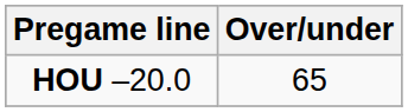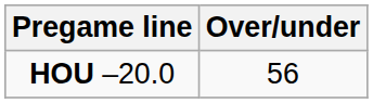 <table class="wikitable">
 <tr align="center">
 <th style=>Pregame line</th>
 <th style=>Over/under</th>
 </tr>
 <tr align="center">
 <td><strong>HOU</strong> –20.0</td>
-<td>65</td>
+<td>56</td>
 </tr>
 </table>
